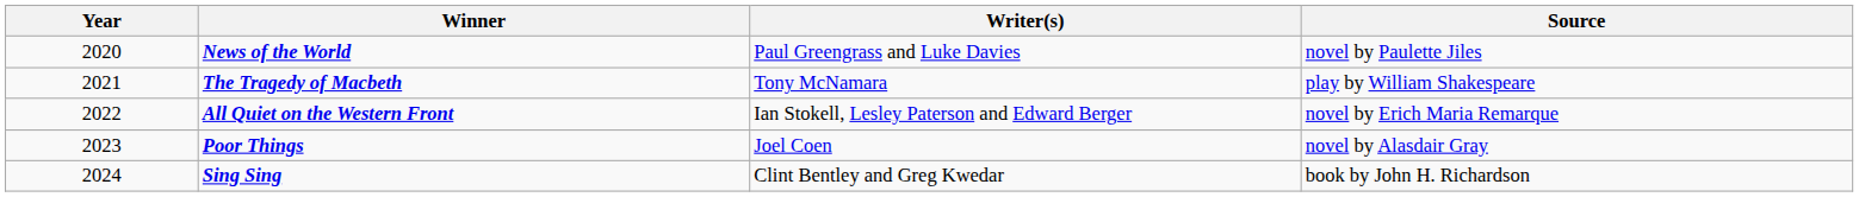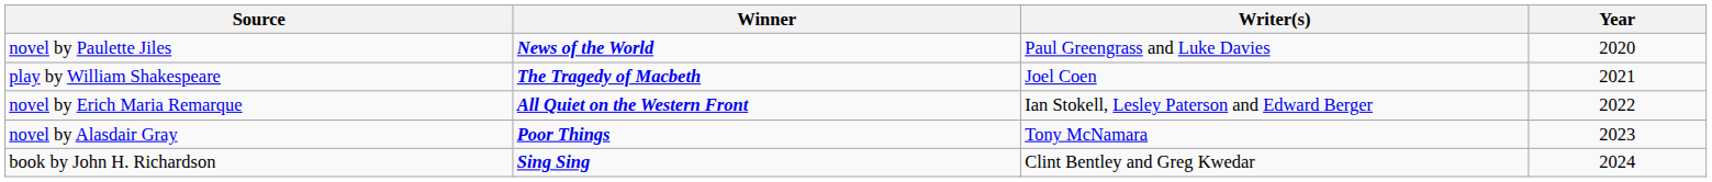 <table class="wikitable" width="95%" cellpadding="5">
 <tr>
-<th width="100"><strong>Year</strong></th>
+<th width="300"><strong>Source</strong></th>
 <th width="300"><strong>Winner</strong></th>
 <th width="300"><strong>Writer(s)</strong></th>
-<th width="300"><strong>Source</strong></th>
+<th width="100"><strong>Year</strong></th>
 </tr>
 <tr>
-<td style="text-align:center;">2020</td>
+<td><a href='#'>novel</a> by <a href='#'>Paulette Jiles</a></td>
 <td><strong><em><a href='#'>News of the World</a></em></strong></td>
 <td><a href='#'>Paul Greengrass</a> and <a href='#'>Luke Davies</a></td>
-<td><a href='#'>novel</a> by <a href='#'>Paulette Jiles</a></td>
+<td style="text-align:center;">2020</td>
 </tr>
 <tr>
+<td><a href='#'>play</a> by <a href='#'>William Shakespeare</a></td>
+<td><strong><em><a href='#'>The Tragedy of Macbeth</a></em></strong></td>
+<td><a href='#'>Joel Coen</a></td>
 <td style="text-align:center;">2021</td>
-<td><strong><em><a href='#'>The Tragedy of Macbeth</a></em></strong></td>
-<td><a href='#'>Tony McNamara</a></td>
-<td><a href='#'>play</a> by <a href='#'>William Shakespeare</a></td>
 </tr>
 <tr>
-<td style="text-align:center;">2022</td>
+<td><a href='#'>novel</a> by <a href='#'>Erich Maria Remarque</a></td>
 <td><strong><em><a href='#'>All Quiet on the Western Front</a></em></strong></td>
 <td>Ian Stokell, <a href='#'>Lesley Paterson</a> and <a href='#'>Edward Berger</a></td>
-<td><a href='#'>novel</a> by <a href='#'>Erich Maria Remarque</a></td>
+<td style="text-align:center;">2022</td>
 </tr>
 <tr>
+<td><a href='#'>novel</a> by <a href='#'>Alasdair Gray</a></td>
+<td><strong><em><a href='#'>Poor Things</a></em></strong></td>
+<td><a href='#'>Tony McNamara</a></td>
 <td style="text-align:center;">2023</td>
-<td><strong><em><a href='#'>Poor Things</a></em></strong></td>
-<td><a href='#'>Joel Coen</a></td>
-<td><a href='#'>novel</a> by <a href='#'>Alasdair Gray</a></td>
 </tr>
 <tr>
-<td style="text-align:center;">2024</td>
+<td>book by John H. Richardson</td>
 <td><strong><em><a href='#'>Sing Sing</a></em></strong></td>
 <td>Clint Bentley and Greg Kwedar</td>
-<td>book by John H. Richardson</td>
+<td style="text-align:center;">2024</td>
 </tr>
 </table>
